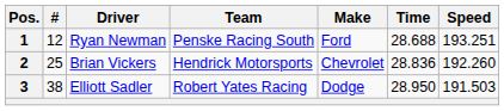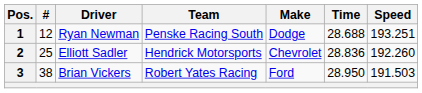 <table class="wikitable" style="font-size:95%">
 <tr>
 <th>Pos.</th>
 <th>#</th>
 <th>Driver</th>
 <th>Team</th>
 <th>Make</th>
 <th>Time</th>
 <th>Speed</th>
 </tr>
 <tr>
 <th>1</th>
 <td>12</td>
 <td><a href='#'>Ryan Newman</a></td>
 <td><a href='#'>Penske Racing South</a></td>
-<td><a href='#'>Ford</a></td>
+<td><a href='#'>Dodge</a></td>
 <td>28.688</td>
 <td>193.251</td>
 </tr>
 <tr>
 <th>2</th>
 <td>25</td>
-<td><a href='#'>Brian Vickers</a></td>
+<td><a href='#'>Elliott Sadler</a></td>
 <td><a href='#'>Hendrick Motorsports</a></td>
 <td><a href='#'>Chevrolet</a></td>
 <td>28.836</td>
 <td>192.260</td>
 </tr>
 <tr>
 <th>3</th>
 <td>38</td>
-<td><a href='#'>Elliott Sadler</a></td>
+<td><a href='#'>Brian Vickers</a></td>
 <td><a href='#'>Robert Yates Racing</a></td>
-<td><a href='#'>Dodge</a></td>
+<td><a href='#'>Ford</a></td>
 <td>28.950</td>
 <td>191.503</td>
 </tr>
 <tr>
 <th colspan="7"></th>
 </tr>
 </table>
